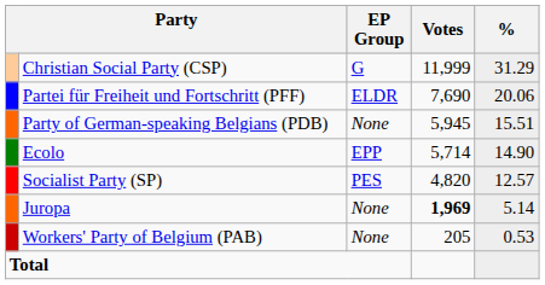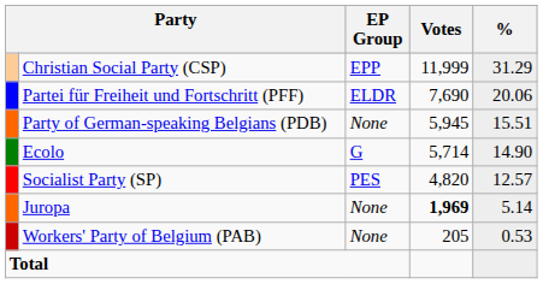 <table class="wikitable" border="1">
 <tr style="background-color:#C9C9C9">
 <th align=left colspan=2 valign=top width=300>Party</th>
 <th align=left width=50>EP Group</th>
 <th align=right width=50>Votes</th>
 <th align=right width=50>%</th>
 </tr>
 <tr>
 <td bgcolor="#FFCC99"> </td>
 <td align=left><a href='#'>Christian Social Party</a> (CSP)</td>
-<td align=left><a href='#'>G</a></td>
+<td align=left><a href='#'>EPP</a></td>
 <td align=right>11,999</td>
 <td align=right style="background-color:#EEEEEE">31.29</td>
 </tr>
 <tr>
 <td bgcolor="blue"> </td>
 <td align=left><a href='#'>Partei für Freiheit und Fortschritt</a> (PFF)</td>
 <td align=left><a href='#'>ELDR</a></td>
 <td align=right>7,690</td>
 <td align=right style="background-color:#EEEEEE">20.06</td>
 </tr>
 <tr>
 <td bgcolor="#FF6600"> </td>
 <td align=left><a href='#'>Party of German-speaking Belgians</a> (PDB)</td>
 <td align=left><em>None</em></td>
 <td align=right>5,945</td>
 <td align=right style="background-color:#EEEEEE">15.51</td>
 </tr>
 <tr>
 <td bgcolor="green"> </td>
 <td align=left><a href='#'>Ecolo</a></td>
-<td align=left><a href='#'>EPP</a></td>
+<td align=left><a href='#'>G</a></td>
 <td align=right>5,714</td>
 <td align=right style="background-color:#EEEEEE">14.90</td>
 </tr>
 <tr>
 <td bgcolor="red"> </td>
 <td align=left><a href='#'>Socialist Party</a> (SP)</td>
 <td align=left><a href='#'>PES</a></td>
 <td align=right>4,820</td>
 <td align=right style="background-color:#EEEEEE">12.57</td>
 </tr>
 <tr>
 <td bgcolor="#FF6600"> </td>
 <td align=left><a href='#'>Juropa</a></td>
 <td align=left><em>None</em></td>
 <td align=right><strong>1,969</strong></td>
 <td align=right style="background-color:#EEEEEE">5.14</td>
 </tr>
 <tr>
 <td bgcolor="#c00"> </td>
 <td align=left><a href='#'>Workers' Party of Belgium</a> (PAB)</td>
 <td align=left><em>None</em></td>
 <td align=right>205</td>
 <td align=right style="background-color:#EEEEEE">0.53</td>
 </tr>
 <tr>
 <td align=left colspan=3><strong>Total</strong></td>
 <td align=right></td>
 <td align=right style="background-color:#EEEEEE"></td>
 </tr>
 </table>
